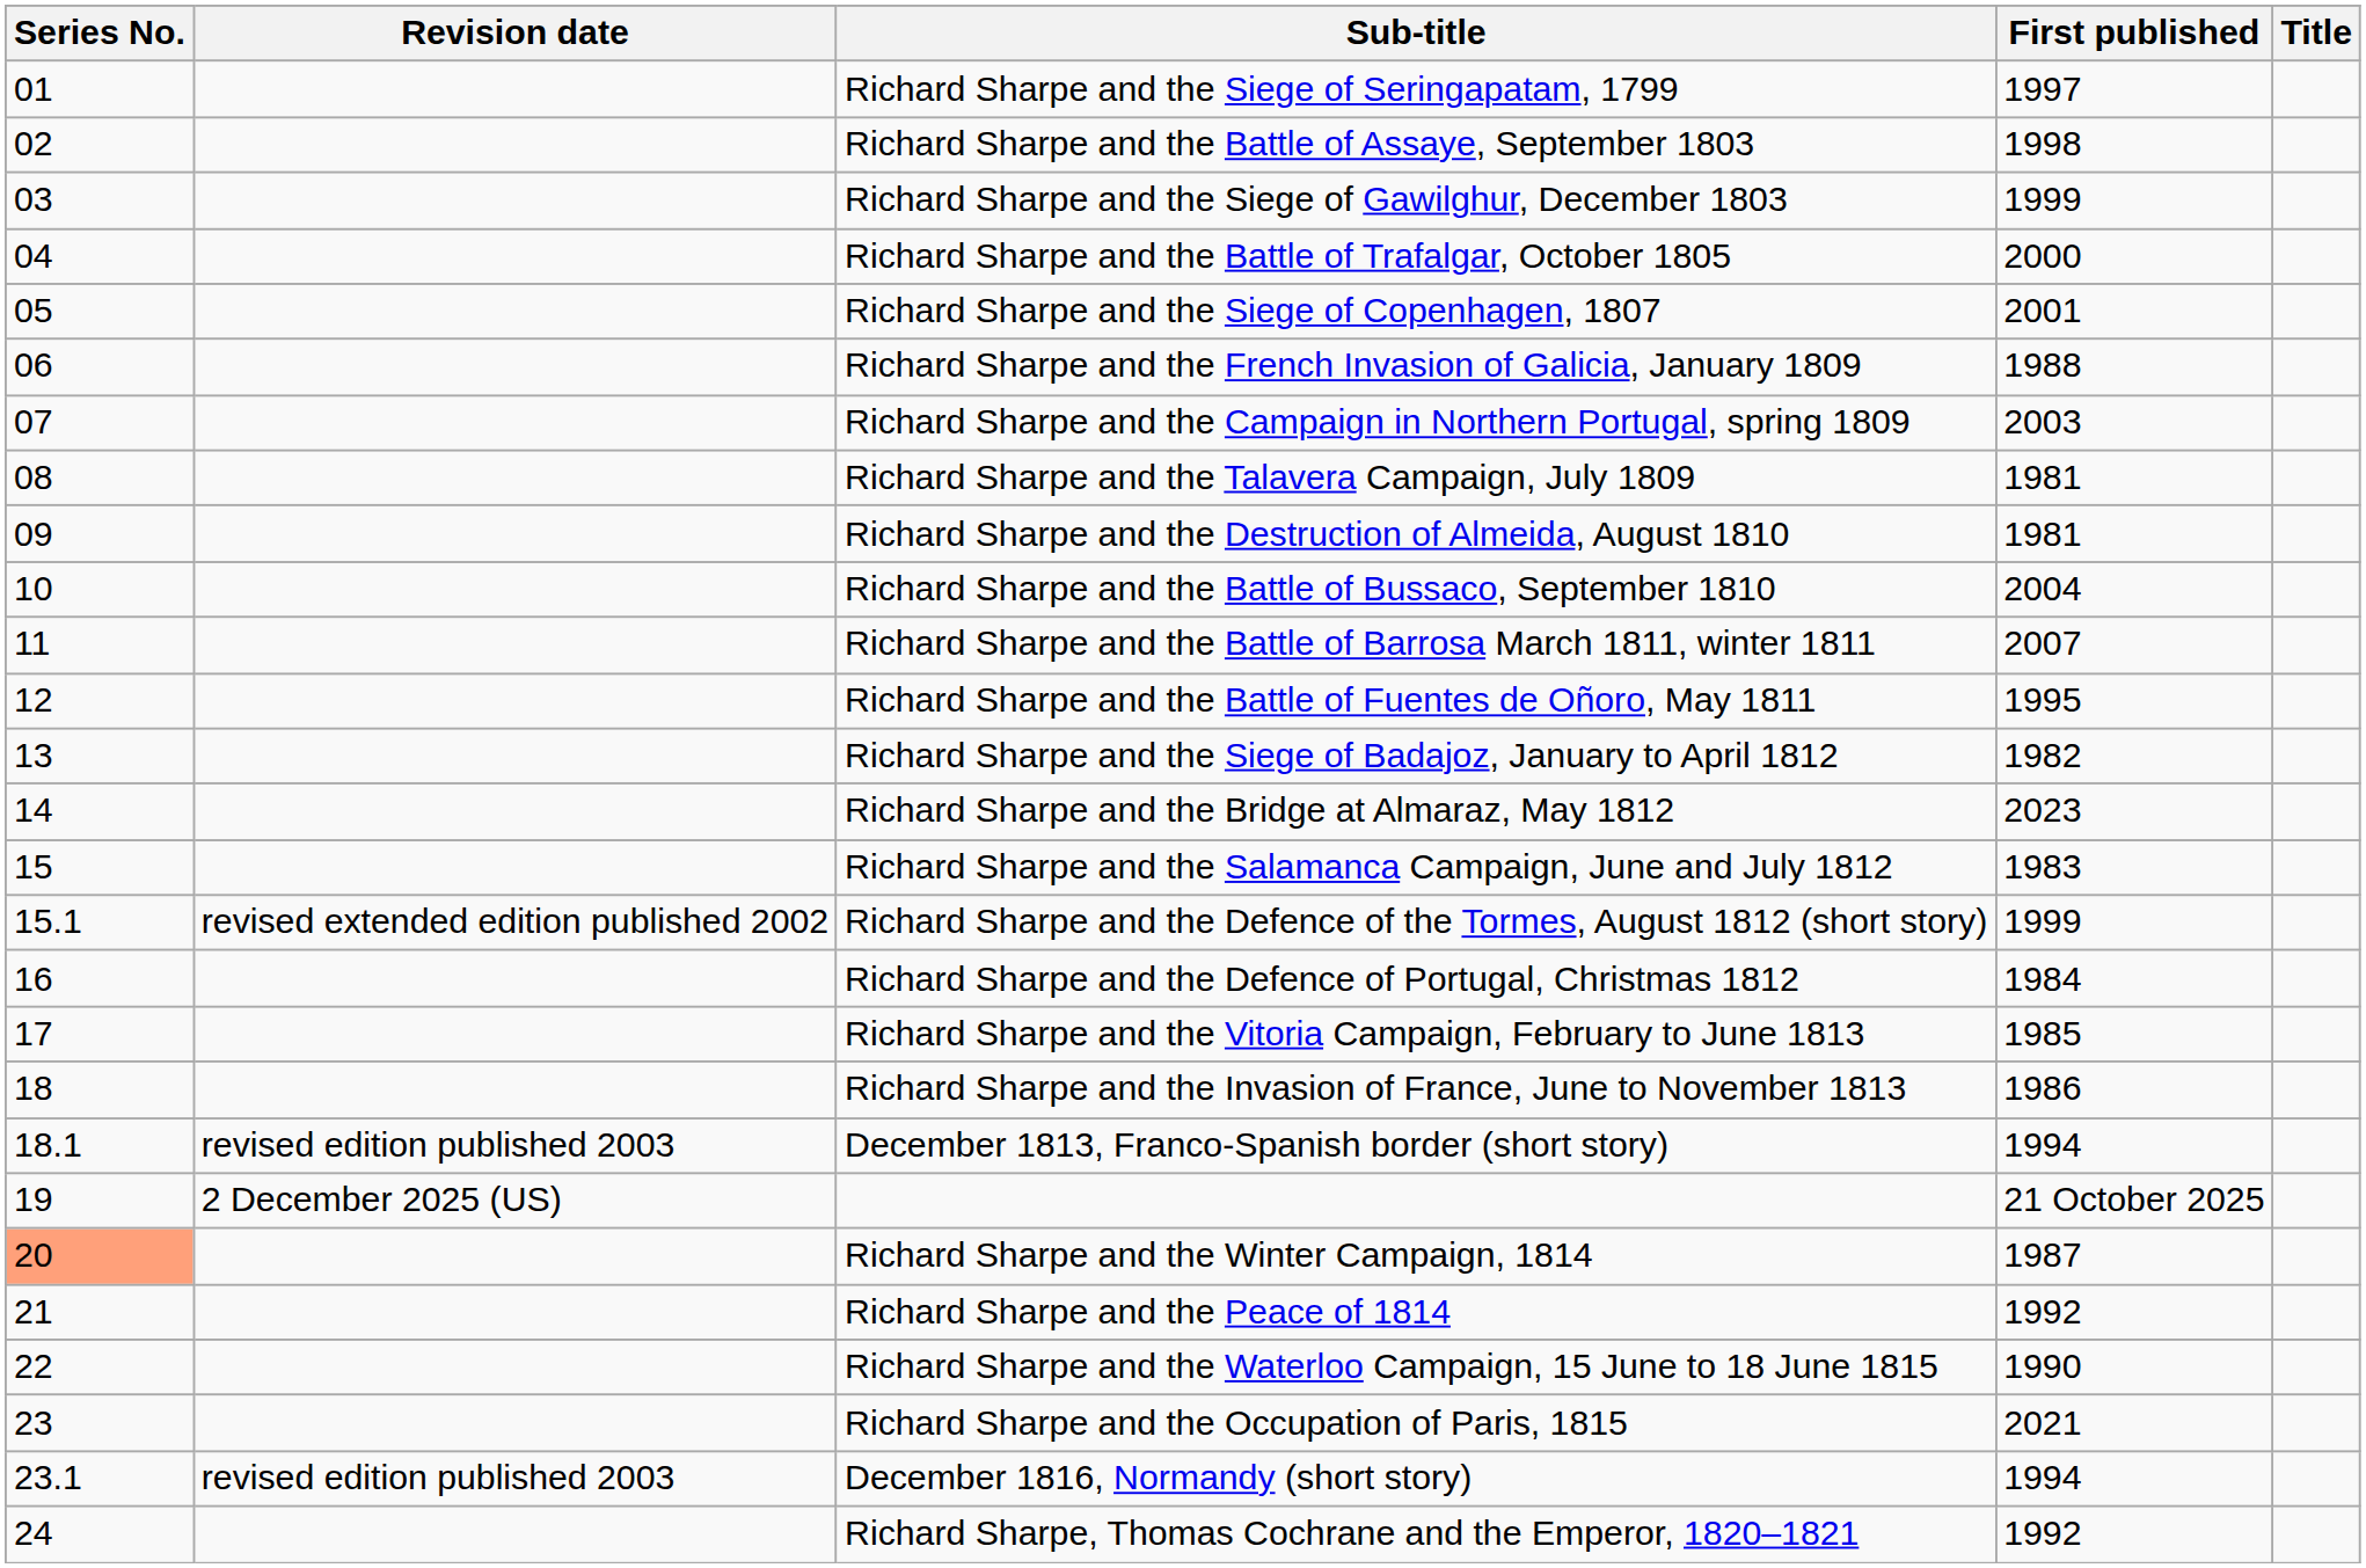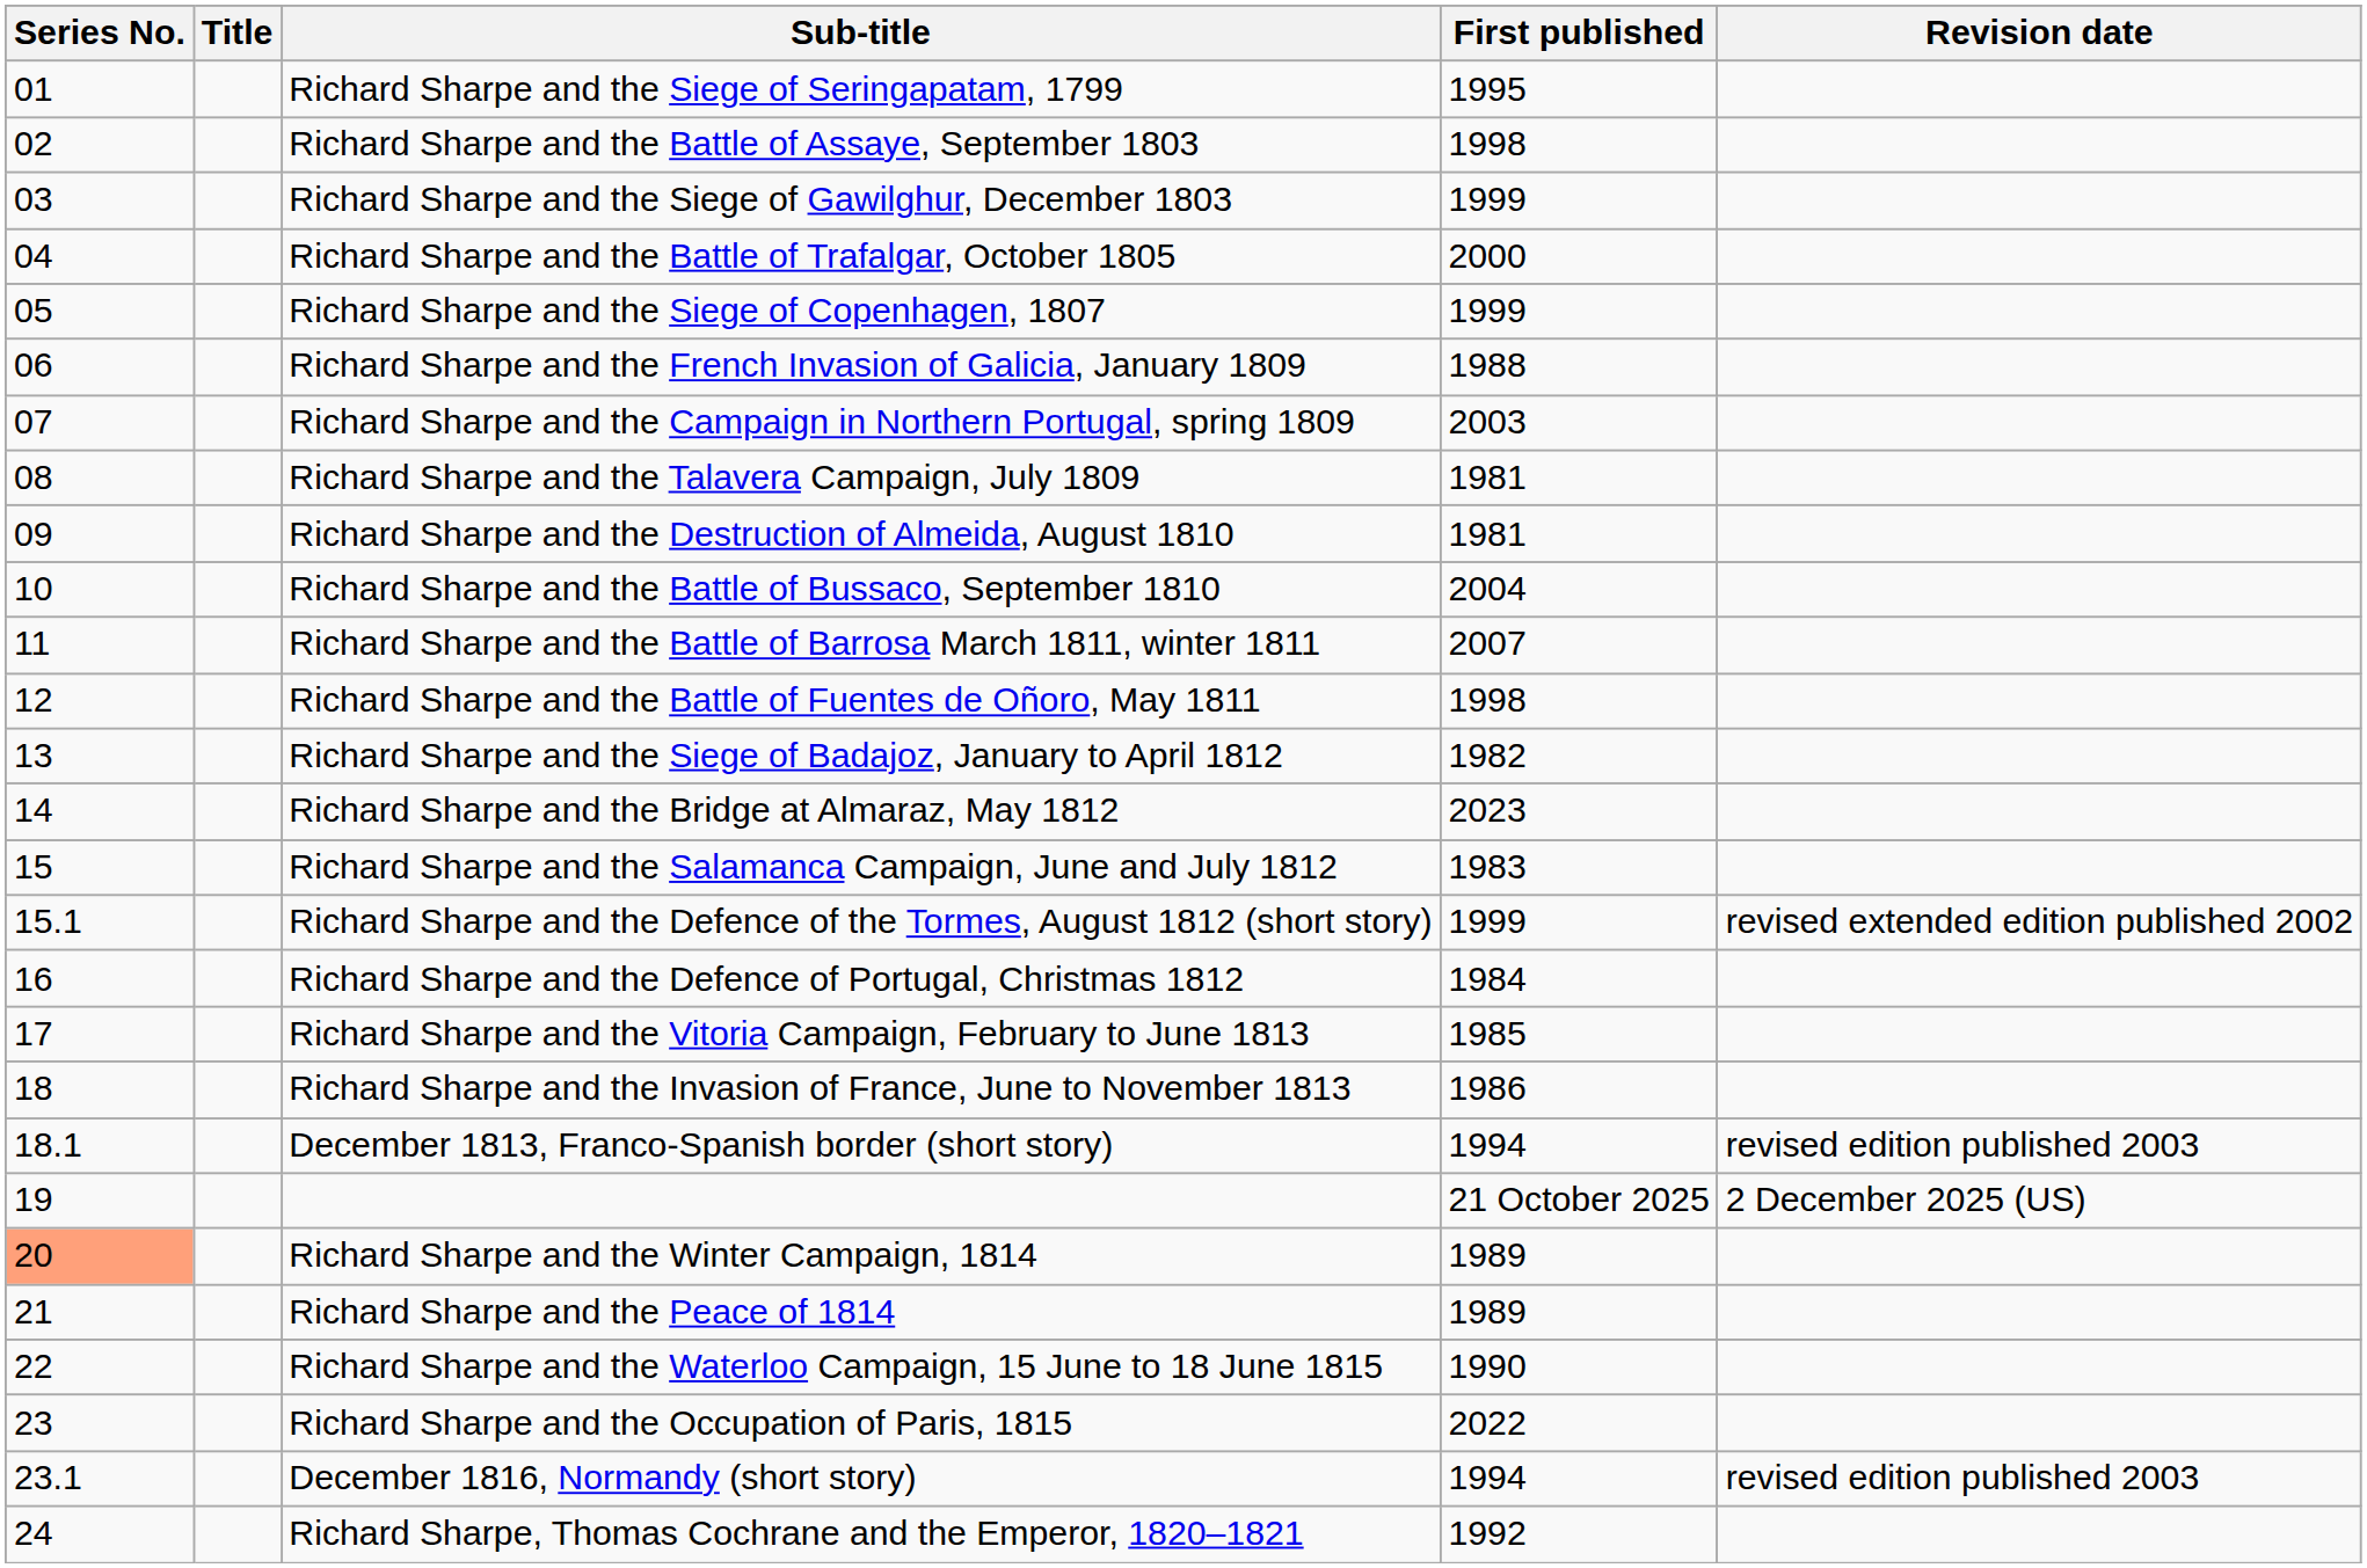 <table class="wikitable sortable">
 <tr>
 <th>Series No.</th>
-<th>Revision date</th>
+<th>Title</th>
 <th>Sub-title</th>
 <th>First published</th>
-<th>Title</th>
+<th>Revision date</th>
 </tr>
 <tr>
 <td>01</td>
 <td></td>
 <td>Richard Sharpe and the <a href='#'>Siege of Seringapatam</a>, 1799</td>
-<td>1997</td>
+<td>1995</td>
 <td></td>
 </tr>
 <tr>
 <td>02</td>
 <td></td>
 <td>Richard Sharpe and the <a href='#'>Battle of Assaye</a>, September 1803</td>
 <td>1998</td>
 <td></td>
 </tr>
 <tr>
 <td>03</td>
 <td></td>
 <td>Richard Sharpe and the Siege of <a href='#'>Gawilghur</a>, December 1803</td>
 <td>1999</td>
 <td></td>
 </tr>
 <tr>
 <td>04</td>
 <td></td>
 <td>Richard Sharpe and the <a href='#'>Battle of Trafalgar</a>, October 1805</td>
 <td>2000</td>
 <td></td>
 </tr>
 <tr>
 <td>05</td>
 <td></td>
 <td>Richard Sharpe and the <a href='#'>Siege of Copenhagen</a>, 1807</td>
-<td>2001</td>
+<td>1999</td>
 <td></td>
 </tr>
 <tr>
 <td>06</td>
 <td></td>
 <td>Richard Sharpe and the <a href='#'>French Invasion of Galicia</a>, January 1809</td>
 <td>1988</td>
 <td></td>
 </tr>
 <tr>
 <td>07</td>
 <td></td>
 <td>Richard Sharpe and the <a href='#'>Campaign in Northern Portugal</a>, spring 1809</td>
 <td>2003</td>
 <td></td>
 </tr>
 <tr>
 <td>08</td>
 <td></td>
 <td>Richard Sharpe and the <a href='#'>Talavera</a> Campaign, July 1809</td>
 <td>1981</td>
 <td></td>
 </tr>
 <tr>
 <td>09</td>
 <td></td>
 <td>Richard Sharpe and the <a href='#'>Destruction of Almeida</a>, August 1810</td>
 <td>1981</td>
 <td></td>
 </tr>
 <tr>
 <td>10</td>
 <td></td>
 <td>Richard Sharpe and the <a href='#'>Battle of Bussaco</a>, September 1810</td>
 <td>2004</td>
 <td></td>
 </tr>
 <tr>
 <td>11</td>
 <td></td>
 <td>Richard Sharpe and the <a href='#'>Battle of Barrosa</a> March 1811, winter 1811</td>
 <td>2007</td>
 <td></td>
 </tr>
 <tr>
 <td>12</td>
 <td></td>
 <td>Richard Sharpe and the <a href='#'>Battle of Fuentes de Oñoro</a>, May 1811</td>
-<td>1995</td>
+<td>1998</td>
 <td></td>
 </tr>
 <tr>
 <td>13</td>
 <td></td>
 <td>Richard Sharpe and the <a href='#'>Siege of Badajoz</a>, January to April 1812</td>
 <td>1982</td>
 <td></td>
 </tr>
 <tr>
 <td>14</td>
 <td></td>
 <td>Richard Sharpe and the Bridge at Almaraz, May 1812</td>
 <td>2023</td>
 <td></td>
 </tr>
 <tr>
 <td>15</td>
 <td></td>
 <td>Richard Sharpe and the <a href='#'>Salamanca</a> Campaign, June and July 1812</td>
 <td>1983</td>
 <td></td>
 </tr>
 <tr>
 <td>15.1</td>
-<td>revised extended edition published 2002</td>
+<td></td>
 <td>Richard Sharpe and the Defence of the <a href='#'>Tormes</a>, August 1812 (short story)</td>
 <td>1999</td>
-<td></td>
+<td>revised extended edition published 2002</td>
 </tr>
 <tr>
 <td>16</td>
 <td></td>
 <td>Richard Sharpe and the Defence of Portugal, Christmas 1812</td>
 <td>1984</td>
 <td></td>
 </tr>
 <tr>
 <td>17</td>
 <td></td>
 <td>Richard Sharpe and the <a href='#'>Vitoria</a> Campaign, February to June 1813</td>
 <td>1985</td>
 <td></td>
 </tr>
 <tr>
 <td>18</td>
 <td></td>
 <td>Richard Sharpe and the Invasion of France, June to November 1813</td>
 <td>1986</td>
 <td></td>
 </tr>
 <tr>
 <td>18.1</td>
-<td>revised edition published 2003</td>
+<td></td>
 <td>December 1813, Franco-Spanish border (short story)</td>
 <td>1994</td>
-<td></td>
+<td>revised edition published 2003</td>
 </tr>
 <tr>
 <td>19</td>
-<td>2 December 2025 (US)</td>
+<td></td>
 <td></td>
 <td>21 October 2025</td>
-<td></td>
+<td>2 December 2025 (US)</td>
 </tr>
 <tr>
 <td style="background: lightsalmon;">20</td>
 <td></td>
 <td>Richard Sharpe and the Winter Campaign, 1814</td>
-<td>1987</td>
+<td>1989</td>
 <td></td>
 </tr>
 <tr>
 <td>21</td>
 <td></td>
 <td>Richard Sharpe and the <a href='#'>Peace of 1814</a></td>
-<td>1992</td>
+<td>1989</td>
 <td></td>
 </tr>
 <tr>
 <td>22</td>
 <td></td>
 <td>Richard Sharpe and the <a href='#'>Waterloo</a> Campaign, 15 June to 18 June 1815</td>
 <td>1990</td>
 <td></td>
 </tr>
 <tr>
 <td>23</td>
 <td></td>
 <td>Richard Sharpe and the Occupation of Paris, 1815</td>
-<td>2021</td>
+<td>2022</td>
 <td></td>
 </tr>
 <tr>
 <td>23.1</td>
-<td>revised edition published 2003</td>
+<td></td>
 <td>December 1816, <a href='#'>Normandy</a> (short story)</td>
 <td>1994</td>
-<td></td>
+<td>revised edition published 2003</td>
 </tr>
 <tr>
 <td>24</td>
 <td></td>
 <td>Richard Sharpe, Thomas Cochrane and the Emperor, <a href='#'>1820–1821</a></td>
 <td>1992</td>
 <td></td>
 </tr>
 </table>
